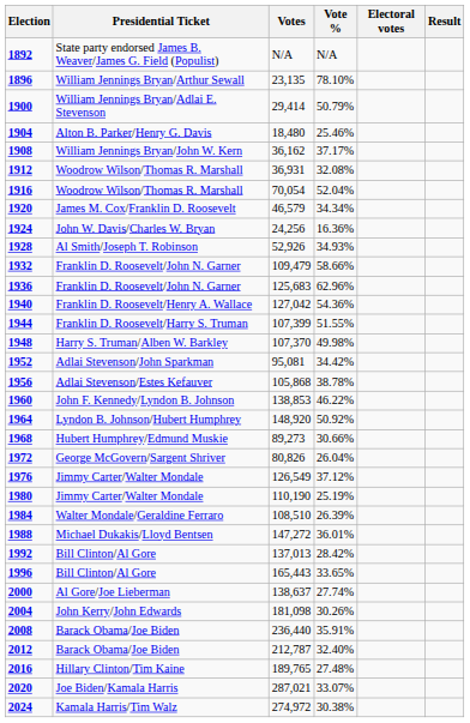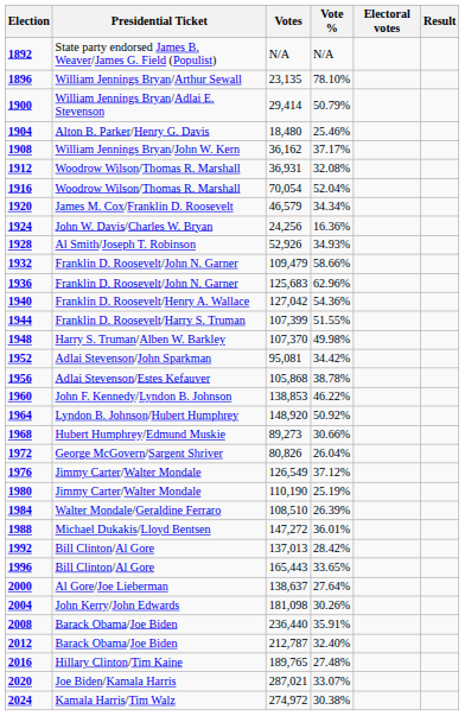 <table class="wikitable">
 <tr>
 <th>Election</th>
 <th>Presidential Ticket</th>
 <th>Votes</th>
 <th>Vote %</th>
 <th>Electoral votes</th>
 <th>Result</th>
 </tr>
 <tr>
 <td><strong><a href='#'>1892</a></strong></td>
 <td>State party endorsed <a href='#'>James B. Weaver</a>/<a href='#'>James G. Field</a> (<a href='#'>Populist</a>)</td>
 <td>N/A</td>
 <td>N/A</td>
 <td></td>
 <td></td>
 </tr>
 <tr>
 <td><strong><a href='#'>1896</a></strong></td>
 <td><a href='#'>William Jennings Bryan</a>/<a href='#'>Arthur Sewall</a></td>
 <td>23,135</td>
 <td>78.10%</td>
 <td></td>
 <td></td>
 </tr>
 <tr>
 <td><strong><a href='#'>1900</a></strong></td>
 <td><a href='#'>William Jennings Bryan</a>/<a href='#'>Adlai E. Stevenson</a></td>
 <td>29,414</td>
 <td>50.79%</td>
 <td></td>
 <td></td>
 </tr>
 <tr>
 <td><strong><a href='#'>1904</a></strong></td>
 <td><a href='#'>Alton B. Parker</a>/<a href='#'>Henry G. Davis</a></td>
 <td>18,480</td>
 <td>25.46%</td>
 <td></td>
 <td></td>
 </tr>
 <tr>
 <td><strong><a href='#'>1908</a></strong></td>
 <td><a href='#'>William Jennings Bryan</a>/<a href='#'>John W. Kern</a></td>
 <td>36,162</td>
 <td>37.17%</td>
 <td></td>
 <td></td>
 </tr>
 <tr>
 <td><strong><a href='#'>1912</a></strong></td>
 <td><a href='#'>Woodrow Wilson</a>/<a href='#'>Thomas R. Marshall</a></td>
 <td>36,931</td>
 <td>32.08%</td>
 <td></td>
 <td></td>
 </tr>
 <tr>
 <td><strong><a href='#'>1916</a></strong></td>
 <td><a href='#'>Woodrow Wilson</a>/<a href='#'>Thomas R. Marshall</a></td>
 <td>70,054</td>
 <td>52.04%</td>
 <td></td>
 <td></td>
 </tr>
 <tr>
 <td><strong><a href='#'>1920</a></strong></td>
 <td><a href='#'>James M. Cox</a>/<a href='#'>Franklin D. Roosevelt</a></td>
 <td>46,579</td>
 <td>34.34%</td>
 <td></td>
 <td></td>
 </tr>
 <tr>
 <td><strong><a href='#'>1924</a></strong></td>
 <td><a href='#'>John W. Davis</a>/<a href='#'>Charles W. Bryan</a></td>
 <td>24,256</td>
 <td>16.36%</td>
 <td></td>
 <td></td>
 </tr>
 <tr>
 <td><strong><a href='#'>1928</a></strong></td>
 <td><a href='#'>Al Smith</a>/<a href='#'>Joseph T. Robinson</a></td>
 <td>52,926</td>
 <td>34.93%</td>
 <td></td>
 <td></td>
 </tr>
 <tr>
 <td><strong><a href='#'>1932</a></strong></td>
 <td><a href='#'>Franklin D. Roosevelt</a>/<a href='#'>John N. Garner</a></td>
 <td>109,479</td>
 <td>58.66%</td>
 <td></td>
 <td></td>
 </tr>
 <tr>
 <td><strong><a href='#'>1936</a></strong></td>
 <td><a href='#'>Franklin D. Roosevelt</a>/<a href='#'>John N. Garner</a></td>
 <td>125,683</td>
 <td>62.96%</td>
 <td></td>
 <td></td>
 </tr>
 <tr>
 <td><strong><a href='#'>1940</a></strong></td>
 <td><a href='#'>Franklin D. Roosevelt</a>/<a href='#'>Henry A. Wallace</a></td>
 <td>127,042</td>
 <td>54.36%</td>
 <td></td>
 <td></td>
 </tr>
 <tr>
 <td><strong><a href='#'>1944</a></strong></td>
 <td><a href='#'>Franklin D. Roosevelt</a>/<a href='#'>Harry S. Truman</a></td>
 <td>107,399</td>
 <td>51.55%</td>
 <td></td>
 <td></td>
 </tr>
 <tr>
 <td><strong><a href='#'>1948</a></strong></td>
 <td><a href='#'>Harry S. Truman</a>/<a href='#'>Alben W. Barkley</a></td>
 <td>107,370</td>
 <td>49.98%</td>
 <td></td>
 <td></td>
 </tr>
 <tr>
 <td><strong><a href='#'>1952</a></strong></td>
 <td><a href='#'>Adlai Stevenson</a>/<a href='#'>John Sparkman</a></td>
 <td>95,081</td>
 <td>34.42%</td>
 <td></td>
 <td></td>
 </tr>
 <tr>
 <td><strong><a href='#'>1956</a></strong></td>
 <td><a href='#'>Adlai Stevenson</a>/<a href='#'>Estes Kefauver</a></td>
 <td>105,868</td>
 <td>38.78%</td>
 <td></td>
 <td></td>
 </tr>
 <tr>
 <td><strong><a href='#'>1960</a></strong></td>
 <td><a href='#'>John F. Kennedy</a>/<a href='#'>Lyndon B. Johnson</a></td>
 <td>138,853</td>
 <td>46.22%</td>
 <td></td>
 <td></td>
 </tr>
 <tr>
 <td><strong><a href='#'>1964</a></strong></td>
 <td><a href='#'>Lyndon B. Johnson</a>/<a href='#'>Hubert Humphrey</a></td>
 <td>148,920</td>
 <td>50.92%</td>
 <td></td>
 <td></td>
 </tr>
 <tr>
 <td><strong><a href='#'>1968</a></strong></td>
 <td><a href='#'>Hubert Humphrey</a>/<a href='#'>Edmund Muskie</a></td>
 <td>89,273</td>
 <td>30.66%</td>
 <td></td>
 <td></td>
 </tr>
 <tr>
 <td><strong><a href='#'>1972</a></strong></td>
 <td><a href='#'>George McGovern</a>/<a href='#'>Sargent Shriver</a></td>
 <td>80,826</td>
 <td>26.04%</td>
 <td></td>
 <td></td>
 </tr>
 <tr>
 <td><strong><a href='#'>1976</a></strong></td>
 <td><a href='#'>Jimmy Carter</a>/<a href='#'>Walter Mondale</a></td>
 <td>126,549</td>
 <td>37.12%</td>
 <td></td>
 <td></td>
 </tr>
 <tr>
 <td><strong><a href='#'>1980</a></strong></td>
 <td><a href='#'>Jimmy Carter</a>/<a href='#'>Walter Mondale</a></td>
 <td>110,190</td>
 <td>25.19%</td>
 <td></td>
 <td></td>
 </tr>
 <tr>
 <td><strong><a href='#'>1984</a></strong></td>
 <td><a href='#'>Walter Mondale</a>/<a href='#'>Geraldine Ferraro</a></td>
 <td>108,510</td>
 <td>26.39%</td>
 <td></td>
 <td></td>
 </tr>
 <tr>
 <td><strong><a href='#'>1988</a></strong></td>
 <td><a href='#'>Michael Dukakis</a>/<a href='#'>Lloyd Bentsen</a></td>
 <td>147,272</td>
 <td>36.01%</td>
 <td></td>
 <td></td>
 </tr>
 <tr>
 <td><strong><a href='#'>1992</a></strong></td>
 <td><a href='#'>Bill Clinton</a>/<a href='#'>Al Gore</a></td>
 <td>137,013</td>
 <td>28.42%</td>
 <td></td>
 <td></td>
 </tr>
 <tr>
 <td><strong><a href='#'>1996</a></strong></td>
 <td><a href='#'>Bill Clinton</a>/<a href='#'>Al Gore</a></td>
 <td>165,443</td>
 <td>33.65%</td>
 <td></td>
 <td></td>
 </tr>
 <tr>
 <td><strong><a href='#'>2000</a></strong></td>
 <td><a href='#'>Al Gore</a>/<a href='#'>Joe Lieberman</a></td>
 <td>138,637</td>
-<td>27.74%</td>
+<td>27.64%</td>
 <td></td>
 <td></td>
 </tr>
 <tr>
 <td><strong><a href='#'>2004</a></strong></td>
 <td><a href='#'>John Kerry</a>/<a href='#'>John Edwards</a></td>
 <td>181,098</td>
 <td>30.26%</td>
 <td></td>
 <td></td>
 </tr>
 <tr>
 <td><strong><a href='#'>2008</a></strong></td>
 <td><a href='#'>Barack Obama</a>/<a href='#'>Joe Biden</a></td>
 <td>236,440</td>
 <td>35.91%</td>
 <td></td>
 <td></td>
 </tr>
 <tr>
 <td><strong><a href='#'>2012</a></strong></td>
 <td><a href='#'>Barack Obama</a>/<a href='#'>Joe Biden</a></td>
 <td>212,787</td>
 <td>32.40%</td>
 <td></td>
 <td></td>
 </tr>
 <tr>
 <td><strong><a href='#'>2016</a></strong></td>
 <td><a href='#'>Hillary Clinton</a>/<a href='#'>Tim Kaine</a></td>
 <td>189,765</td>
 <td>27.48%</td>
 <td></td>
 <td></td>
 </tr>
 <tr>
 <td><strong><a href='#'>2020</a></strong></td>
 <td><a href='#'>Joe Biden</a>/<a href='#'>Kamala Harris</a></td>
 <td>287,021</td>
 <td>33.07%</td>
 <td></td>
 <td></td>
 </tr>
 <tr>
 <td><strong><a href='#'>2024</a></strong></td>
 <td><a href='#'>Kamala Harris</a>/<a href='#'>Tim Walz</a></td>
 <td>274,972</td>
 <td>30.38%</td>
 <td></td>
 <td></td>
 </tr>
 </table>
